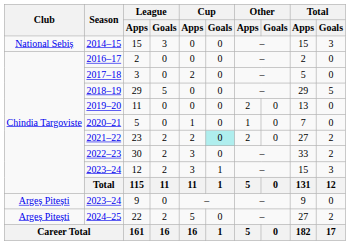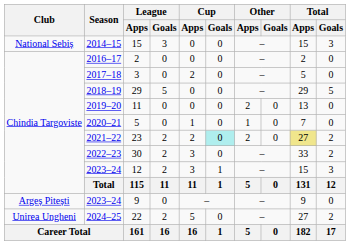 <table class="wikitable" style="text-align:center">
 <tr>
 <th rowspan="2">Club</th>
 <th rowspan="2">Season</th>
 <th colspan="2">League</th>
 <th colspan="2">Cup</th>
 <th colspan="2">Other</th>
 <th colspan="2">Total</th>
 </tr>
 <tr>
 <th>Apps</th>
 <th>Goals</th>
 <th>Apps</th>
 <th>Goals</th>
 <th>Apps</th>
 <th>Goals</th>
 <th>Apps</th>
 <th>Goals</th>
 </tr>
 <tr>
 <td><a href='#'>National Sebiș</a></td>
 <td><a href='#'>2014–15</a></td>
 <td>15</td>
 <td>3</td>
 <td>0</td>
 <td>0</td>
 <td colspan="2">–</td>
 <td>15</td>
 <td>3</td>
 </tr>
 <tr>
 <td rowspan="9"><a href='#'>Chindia Targoviste</a></td>
 <td><a href='#'>2016–17</a></td>
 <td>2</td>
 <td>0</td>
 <td>0</td>
 <td>0</td>
 <td colspan="2">–</td>
 <td>2</td>
 <td>0</td>
 </tr>
 <tr>
 <td><a href='#'>2017–18</a></td>
 <td>3</td>
 <td>0</td>
 <td>2</td>
 <td>0</td>
 <td colspan="2">–</td>
 <td>5</td>
 <td>0</td>
 </tr>
 <tr>
 <td><a href='#'>2018–19</a></td>
 <td>29</td>
 <td>5</td>
 <td>0</td>
 <td>0</td>
 <td colspan="2">–</td>
 <td>29</td>
 <td>5</td>
 </tr>
 <tr>
 <td><a href='#'>2019–20</a></td>
 <td>11</td>
 <td>0</td>
 <td>0</td>
 <td>0</td>
 <td>2</td>
 <td>0</td>
 <td>13</td>
 <td>0</td>
 </tr>
 <tr>
 <td><a href='#'>2020–21</a></td>
 <td>5</td>
 <td>0</td>
 <td>1</td>
 <td>0</td>
 <td>1</td>
 <td>0</td>
 <td>7</td>
 <td>0</td>
 </tr>
 <tr>
 <td><a href='#'>2021–22</a></td>
 <td>23</td>
 <td>2</td>
 <td>2</td>
 <td style="background: paleturquoise;">0</td>
 <td>2</td>
 <td>0</td>
-<td>27</td>
+<td style="background: khaki;">27</td>
 <td>2</td>
 </tr>
 <tr>
 <td><a href='#'>2022–23</a></td>
 <td>30</td>
 <td>2</td>
 <td>3</td>
 <td>0</td>
 <td colspan="2">–</td>
 <td>33</td>
 <td>2</td>
 </tr>
 <tr>
 <td><a href='#'>2023–24</a></td>
 <td>12</td>
 <td>2</td>
 <td>3</td>
 <td>1</td>
 <td colspan="2">–</td>
 <td>15</td>
 <td>3</td>
 </tr>
 <tr>
 <th>Total</th>
 <th>115</th>
 <th>11</th>
 <th>11</th>
 <th>1</th>
 <th>5</th>
 <th>0</th>
 <th>131</th>
 <th>12</th>
 </tr>
 <tr>
 <td><a href='#'>Argeș Pitești</a></td>
 <td><a href='#'>2023–24</a></td>
 <td>9</td>
 <td>0</td>
 <td colspan="2">–</td>
 <td colspan="2">–</td>
 <td>9</td>
 <td>0</td>
 </tr>
 <tr>
-<td><a href='#'>Argeș Pitești</a></td>
+<td><a href='#'>Unirea Ungheni</a></td>
 <td><a href='#'>2024–25</a></td>
 <td>22</td>
 <td>2</td>
 <td>5</td>
 <td>0</td>
 <td colspan="2">–</td>
 <td>27</td>
 <td>2</td>
 </tr>
 <tr>
 <th colspan="2">Career Total</th>
 <th>161</th>
 <th>16</th>
 <th>16</th>
 <th>1</th>
 <th>5</th>
 <th>0</th>
 <th>182</th>
 <th>17</th>
 </tr>
 </table>
